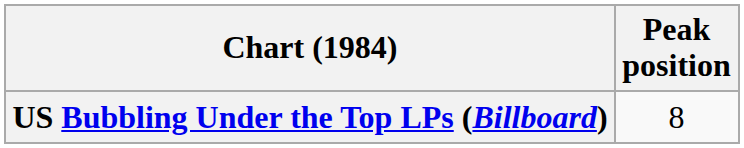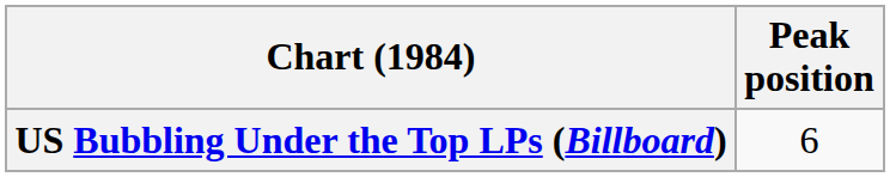 <table class="wikitable sortable plainrowheaders">
 <tr>
 <th scope="col">Chart (1984)</th>
 <th scope="col">Peak<br>position</th>
 </tr>
 <tr>
 <th scope="row">US <a href='#'>Bubbling Under the Top LPs</a> (<em><a href='#'>Billboard</a></em>)</th>
-<td style="text-align:center;">8</td>
+<td style="text-align:center;">6</td>
 </tr>
 </table>
